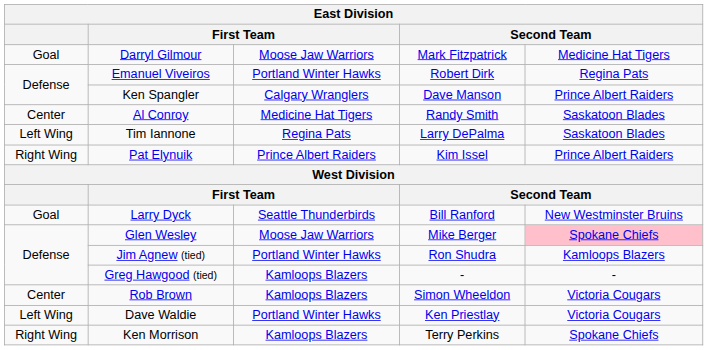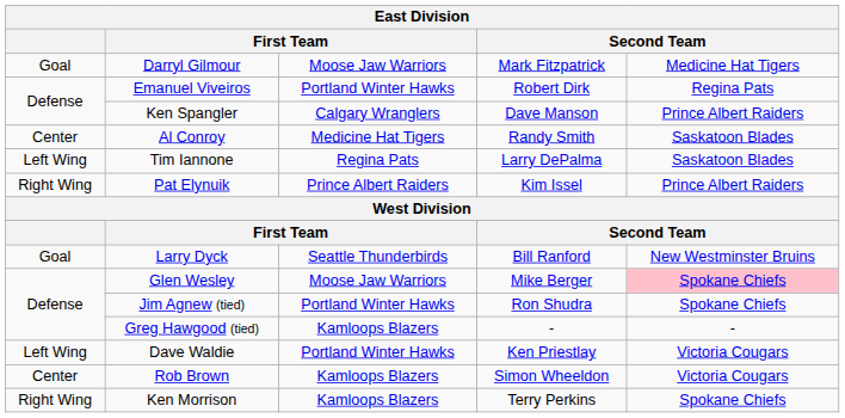 <table class="wikitable" style="text-align:center;" width="70%">
 <tr>
 <th colspan="5">East Division</th>
 </tr>
 <tr>
 <th></th>
 <th colspan="2">First Team</th>
 <th colspan="2">Second Team</th>
 </tr>
 <tr>
 <td>Goal</td>
 <td><a href='#'>Darryl Gilmour</a></td>
 <td><a href='#'>Moose Jaw Warriors</a></td>
 <td><a href='#'>Mark Fitzpatrick</a></td>
 <td><a href='#'>Medicine Hat Tigers</a></td>
 </tr>
 <tr>
 <td rowspan="2">Defense</td>
 <td><a href='#'>Emanuel Viveiros</a></td>
 <td><a href='#'>Portland Winter Hawks</a></td>
 <td><a href='#'>Robert Dirk</a></td>
 <td><a href='#'>Regina Pats</a></td>
 </tr>
 <tr>
 <td>Ken Spangler</td>
 <td><a href='#'>Calgary Wranglers</a></td>
 <td><a href='#'>Dave Manson</a></td>
 <td><a href='#'>Prince Albert Raiders</a></td>
 </tr>
 <tr>
 <td>Center</td>
 <td><a href='#'>Al Conroy</a></td>
 <td><a href='#'>Medicine Hat Tigers</a></td>
 <td><a href='#'>Randy Smith</a></td>
 <td><a href='#'>Saskatoon Blades</a></td>
 </tr>
 <tr>
 <td>Left Wing</td>
 <td>Tim Iannone</td>
 <td><a href='#'>Regina Pats</a></td>
 <td><a href='#'>Larry DePalma</a></td>
 <td><a href='#'>Saskatoon Blades</a></td>
 </tr>
 <tr>
 <td>Right Wing</td>
 <td><a href='#'>Pat Elynuik</a></td>
 <td><a href='#'>Prince Albert Raiders</a></td>
 <td><a href='#'>Kim Issel</a></td>
 <td><a href='#'>Prince Albert Raiders</a></td>
 </tr>
 <tr>
 <th colspan="5">West Division</th>
 </tr>
 <tr>
 <th></th>
 <th colspan="2">First Team</th>
 <th colspan="2">Second Team</th>
 </tr>
 <tr>
 <td>Goal</td>
 <td><a href='#'>Larry Dyck</a></td>
 <td><a href='#'>Seattle Thunderbirds</a></td>
 <td><a href='#'>Bill Ranford</a></td>
 <td><a href='#'>New Westminster Bruins</a></td>
 </tr>
 <tr>
 <td rowspan="3">Defense</td>
 <td><a href='#'>Glen Wesley</a></td>
 <td><a href='#'>Moose Jaw Warriors</a></td>
 <td><a href='#'>Mike Berger</a></td>
 <td style="background: pink;"><a href='#'>Spokane Chiefs</a></td>
 </tr>
 <tr>
 <td><a href='#'>Jim Agnew</a> <small>(tied)</small></td>
 <td><a href='#'>Portland Winter Hawks</a></td>
 <td><a href='#'>Ron Shudra</a></td>
-<td><a href='#'>Kamloops Blazers</a></td>
+<td><a href='#'>Spokane Chiefs</a></td>
 </tr>
 <tr>
 <td><a href='#'>Greg Hawgood</a> <small>(tied)</small></td>
 <td><a href='#'>Kamloops Blazers</a></td>
 <td>-</td>
 <td>-</td>
 </tr>
 <tr>
+<td>Left Wing</td>
+<td>Dave Waldie</td>
+<td><a href='#'>Portland Winter Hawks</a></td>
+<td><a href='#'>Ken Priestlay</a></td>
+<td><a href='#'>Victoria Cougars</a></td>
+</tr>
+<tr>
 <td>Center</td>
 <td><a href='#'>Rob Brown</a></td>
 <td><a href='#'>Kamloops Blazers</a></td>
 <td><a href='#'>Simon Wheeldon</a></td>
-<td><a href='#'>Victoria Cougars</a></td>
-</tr>
-<tr>
-<td>Left Wing</td>
-<td>Dave Waldie</td>
-<td><a href='#'>Portland Winter Hawks</a></td>
-<td><a href='#'>Ken Priestlay</a></td>
 <td><a href='#'>Victoria Cougars</a></td>
 </tr>
 <tr>
 <td>Right Wing</td>
 <td>Ken Morrison</td>
 <td><a href='#'>Kamloops Blazers</a></td>
 <td>Terry Perkins</td>
 <td><a href='#'>Spokane Chiefs</a></td>
 </tr>
 </table>
